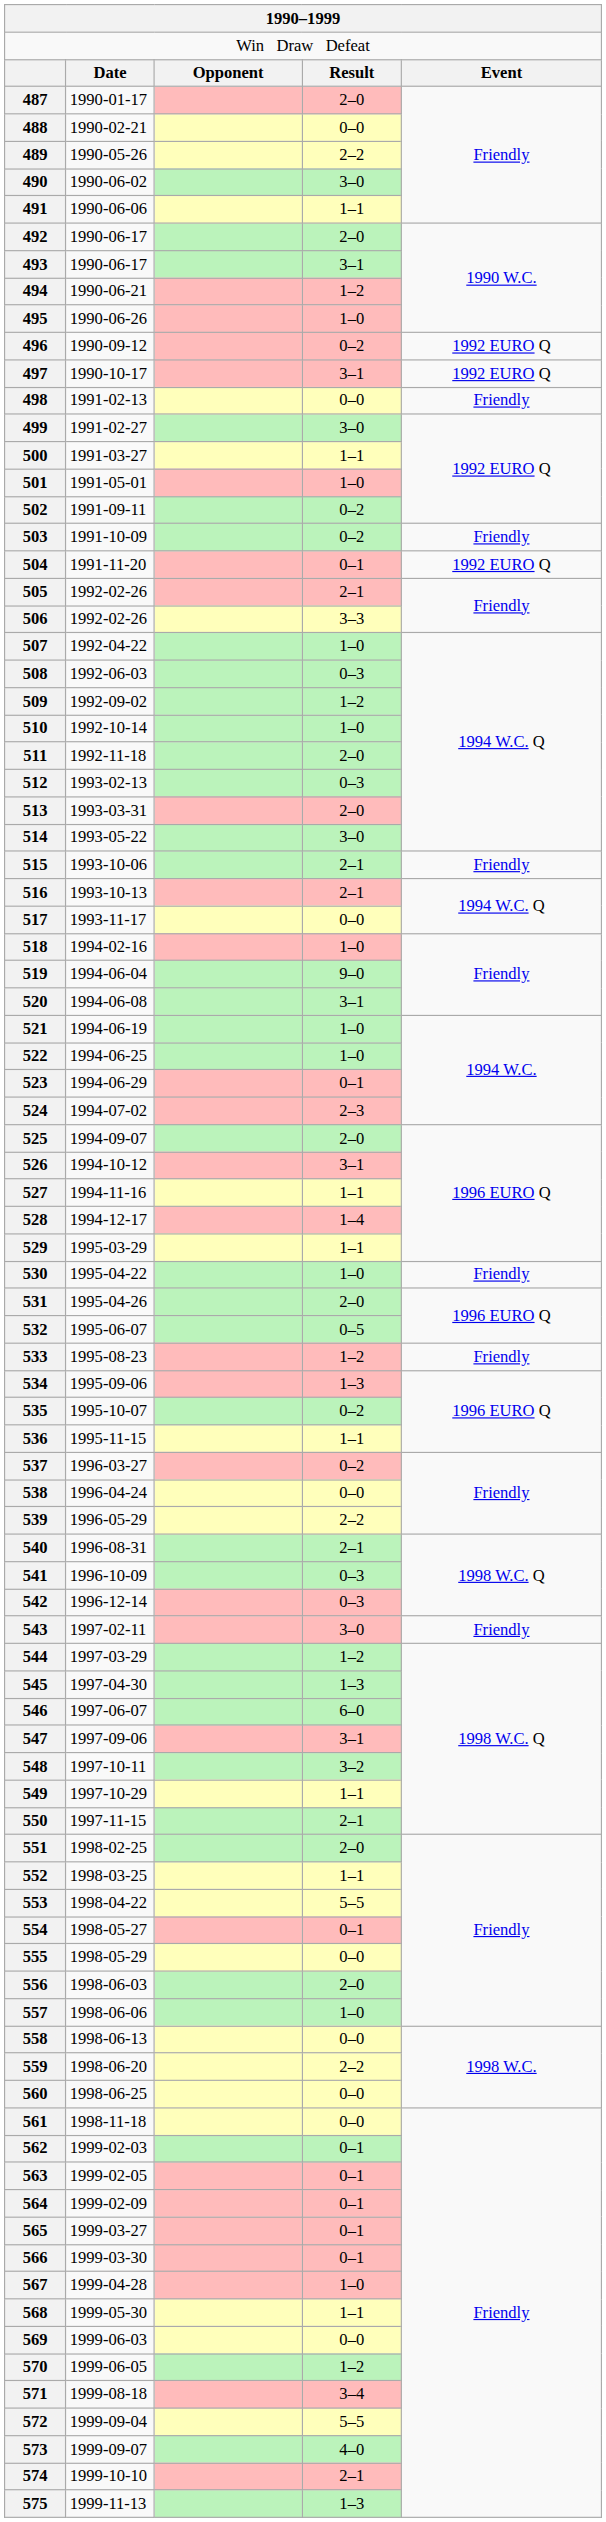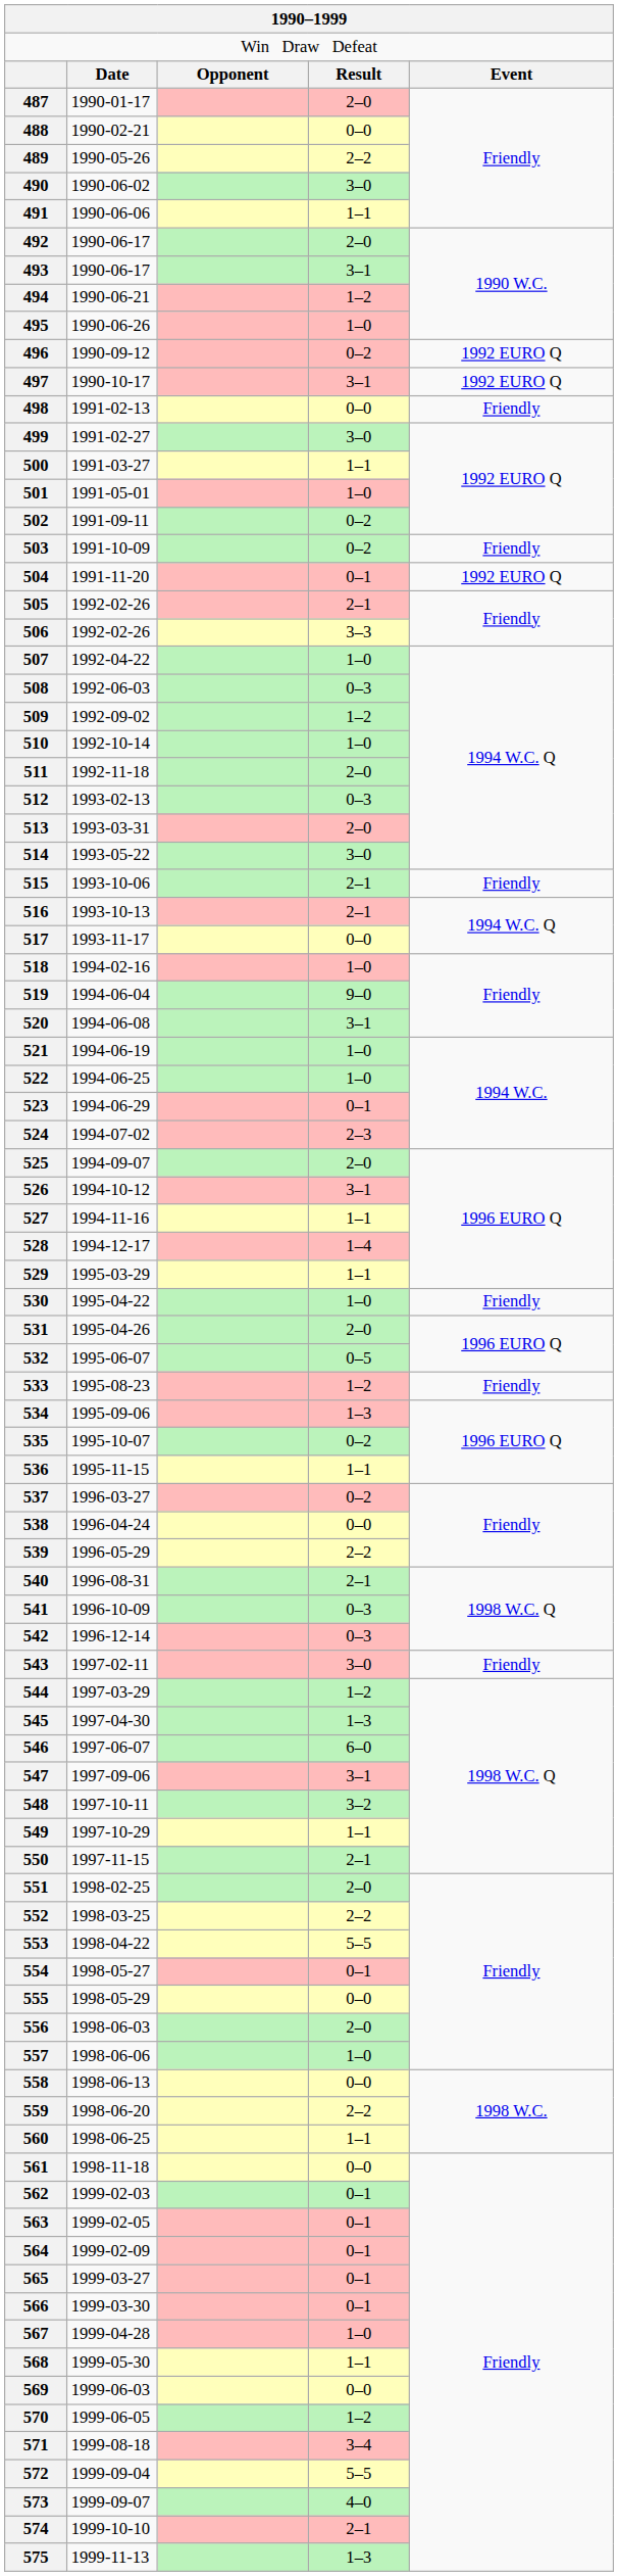 <table class="wikitable collapsible" style="font-size: 90%; min-width: 520px">
 <tr>
 <th colspan="5" width="400">1990–1999</th>
 </tr>
 <tr>
 <td align="center" colspan="5"> Win   Draw   Defeat</td>
 </tr>
 <tr>
 <th></th>
 <th width=70>Date</th>
 <th>Opponent</th>
 <th>Result</th>
 <th>Event</th>
 </tr>
 <tr>
 <th>487</th>
 <td>1990-01-17</td>
 <td bgcolor="#ffbbbb"></td>
 <td bgcolor="#ffbbbb" align="center">2–0</td>
 <td align="center" rowspan="5"><a href='#'>Friendly</a></td>
 </tr>
 <tr>
 <th>488</th>
 <td>1990-02-21</td>
 <td bgcolor="#ffffbb"></td>
 <td bgcolor="#ffffbb" align="center">0–0</td>
 </tr>
 <tr>
 <th>489</th>
 <td>1990-05-26</td>
 <td bgcolor="#ffffbb"></td>
 <td bgcolor="#ffffbb" align="center">2–2</td>
 </tr>
 <tr>
 <th>490</th>
 <td>1990-06-02</td>
 <td bgcolor="#bbf3bb"></td>
 <td bgcolor="#bbf3bb" align="center">3–0</td>
 </tr>
 <tr>
 <th>491</th>
 <td>1990-06-06</td>
 <td bgcolor="#ffffbb"></td>
 <td bgcolor="#ffffbb" align="center">1–1</td>
 </tr>
 <tr>
 <th>492</th>
 <td>1990-06-17</td>
 <td bgcolor="#bbf3bb"></td>
 <td bgcolor="#bbf3bb" align="center">2–0</td>
 <td align="center" rowspan="4"> <a href='#'>1990 W.C.</a></td>
 </tr>
 <tr>
 <th>493</th>
 <td>1990-06-17</td>
 <td bgcolor="#bbf3bb"></td>
 <td bgcolor="#bbf3bb" align="center">3–1</td>
 </tr>
 <tr>
 <th>494</th>
 <td>1990-06-21</td>
 <td bgcolor="#ffbbbb"></td>
 <td bgcolor="#ffbbbb" align="center">1–2</td>
 </tr>
 <tr>
 <th>495</th>
 <td>1990-06-26</td>
 <td bgcolor="#ffbbbb"></td>
 <td bgcolor="#ffbbbb" align="center">1–0</td>
 </tr>
 <tr>
 <th>496</th>
 <td>1990-09-12</td>
 <td bgcolor="#ffbbbb"></td>
 <td bgcolor="#ffbbbb" align="center">0–2</td>
 <td align="center"> <a href='#'>1992 EURO</a> Q</td>
 </tr>
 <tr>
 <th>497</th>
 <td>1990-10-17</td>
 <td bgcolor="#ffbbbb"></td>
 <td bgcolor="#ffbbbb" align="center">3–1</td>
 <td align="center"> <a href='#'>1992 EURO</a> Q</td>
 </tr>
 <tr>
 <th>498</th>
 <td>1991-02-13</td>
 <td bgcolor="#ffffbb"></td>
 <td bgcolor="#ffffbb" align="center">0–0</td>
 <td align="center"><a href='#'>Friendly</a></td>
 </tr>
 <tr>
 <th>499</th>
 <td>1991-02-27</td>
 <td bgcolor="#bbf3bb"></td>
 <td bgcolor="#bbf3bb" align="center">3–0</td>
 <td rowspan="4" align="center"> <a href='#'>1992 EURO</a> Q</td>
 </tr>
 <tr>
 <th>500</th>
 <td>1991-03-27</td>
 <td bgcolor="#ffffbb"></td>
 <td bgcolor="#ffffbb" align="center">1–1</td>
 </tr>
 <tr>
 <th>501</th>
 <td>1991-05-01</td>
 <td bgcolor="#ffbbbb"></td>
 <td bgcolor="#ffbbbb" align="center">1–0</td>
 </tr>
 <tr>
 <th>502</th>
 <td>1991-09-11</td>
 <td bgcolor="#bbf3bb"></td>
 <td bgcolor="#bbf3bb" align="center">0–2</td>
 </tr>
 <tr>
 <th>503</th>
 <td>1991-10-09</td>
 <td bgcolor="#bbf3bb"></td>
 <td bgcolor="#bbf3bb" align="center">0–2</td>
 <td align="center"><a href='#'>Friendly</a></td>
 </tr>
 <tr>
 <th>504</th>
 <td>1991-11-20</td>
 <td bgcolor="#ffbbbb"></td>
 <td bgcolor="#ffbbbb" align="center">0–1</td>
 <td align="center"> <a href='#'>1992 EURO</a> Q</td>
 </tr>
 <tr>
 <th>505</th>
 <td>1992-02-26</td>
 <td bgcolor="#ffbbbb"></td>
 <td bgcolor="#ffbbbb" align="center">2–1</td>
 <td align="center" rowspan="2"><a href='#'>Friendly</a></td>
 </tr>
 <tr>
 <th>506</th>
 <td>1992-02-26</td>
 <td bgcolor="#ffffbb"></td>
 <td bgcolor="#ffffbb" align="center">3–3</td>
 </tr>
 <tr>
 <th>507</th>
 <td>1992-04-22</td>
 <td bgcolor="#bbf3bb"></td>
 <td bgcolor="#bbf3bb" align="center">1–0</td>
 <td align="center" rowspan="8"> <a href='#'>1994 W.C.</a> Q</td>
 </tr>
 <tr>
 <th>508</th>
 <td>1992-06-03</td>
 <td bgcolor="#bbf3bb"></td>
 <td bgcolor="#bbf3bb" align="center">0–3</td>
 </tr>
 <tr>
 <th>509</th>
 <td>1992-09-02</td>
 <td bgcolor="#bbf3bb"></td>
 <td bgcolor="#bbf3bb" align="center">1–2</td>
 </tr>
 <tr>
 <th>510</th>
 <td>1992-10-14</td>
 <td bgcolor="#bbf3bb"></td>
 <td bgcolor="#bbf3bb" align="center">1–0</td>
 </tr>
 <tr>
 <th>511</th>
 <td>1992-11-18</td>
 <td bgcolor="#bbf3bb"></td>
 <td bgcolor="#bbf3bb" align="center">2–0</td>
 </tr>
 <tr>
 <th>512</th>
 <td>1993-02-13</td>
 <td bgcolor="#bbf3bb"></td>
 <td bgcolor="#bbf3bb" align="center">0–3</td>
 </tr>
 <tr>
 <th>513</th>
 <td>1993-03-31</td>
 <td bgcolor="#ffbbbb"></td>
 <td bgcolor="#ffbbbb" align="center">2–0</td>
 </tr>
 <tr>
 <th>514</th>
 <td>1993-05-22</td>
 <td bgcolor="#bbf3bb"></td>
 <td bgcolor="#bbf3bb" align="center">3–0</td>
 </tr>
 <tr>
 <th>515</th>
 <td>1993-10-06</td>
 <td bgcolor="#bbf3bb"></td>
 <td bgcolor="#bbf3bb" align="center">2–1</td>
 <td align="center"><a href='#'>Friendly</a></td>
 </tr>
 <tr>
 <th>516</th>
 <td>1993-10-13</td>
 <td bgcolor="#ffbbbb"></td>
 <td bgcolor="#ffbbbb" align="center">2–1</td>
 <td align="center" rowspan="2"> <a href='#'>1994 W.C.</a> Q</td>
 </tr>
 <tr>
 <th>517</th>
 <td>1993-11-17</td>
 <td bgcolor="#ffffbb"></td>
 <td bgcolor="#ffffbb" align="center">0–0</td>
 </tr>
 <tr>
 <th>518</th>
 <td>1994-02-16</td>
 <td bgcolor="#ffbbbb"></td>
 <td bgcolor="#ffbbbb" align="center">1–0</td>
 <td align="center" rowspan="3"><a href='#'>Friendly</a></td>
 </tr>
 <tr>
 <th>519</th>
 <td>1994-06-04</td>
 <td bgcolor="#bbf3bb"></td>
 <td bgcolor="#bbf3bb" align="center">9–0</td>
 </tr>
 <tr>
 <th>520</th>
 <td>1994-06-08</td>
 <td bgcolor="#bbf3bb"></td>
 <td bgcolor="#bbf3bb" align="center">3–1</td>
 </tr>
 <tr>
 <th>521</th>
 <td>1994-06-19</td>
 <td bgcolor="#bbf3bb"></td>
 <td bgcolor="#bbf3bb" align="center">1–0</td>
 <td align="center" rowspan="4"> <a href='#'>1994 W.C.</a></td>
 </tr>
 <tr>
 <th>522</th>
 <td>1994-06-25</td>
 <td bgcolor="#bbf3bb"></td>
 <td bgcolor="#bbf3bb" align="center">1–0</td>
 </tr>
 <tr>
 <th>523</th>
 <td>1994-06-29</td>
 <td bgcolor="#ffbbbb"></td>
 <td bgcolor="#ffbbbb" align="center">0–1</td>
 </tr>
 <tr>
 <th>524</th>
 <td>1994-07-02</td>
 <td bgcolor="#ffbbbb"></td>
 <td bgcolor="#ffbbbb" align="center">2–3</td>
 </tr>
 <tr>
 <th>525</th>
 <td>1994-09-07</td>
 <td bgcolor="#bbf3bb"></td>
 <td bgcolor="#bbf3bb" align="center">2–0</td>
 <td align="center" rowspan="5"> <a href='#'>1996 EURO</a> Q</td>
 </tr>
 <tr>
 <th>526</th>
 <td>1994-10-12</td>
 <td bgcolor="#ffbbbb"></td>
 <td bgcolor="#ffbbbb" align="center">3–1</td>
 </tr>
 <tr>
 <th>527</th>
 <td>1994-11-16</td>
 <td bgcolor="#ffffbb"></td>
 <td bgcolor="#ffffbb" align="center">1–1</td>
 </tr>
 <tr>
 <th>528</th>
 <td>1994-12-17</td>
 <td bgcolor="#ffbbbb"></td>
 <td bgcolor="#ffbbbb" align="center">1–4</td>
 </tr>
 <tr>
 <th>529</th>
 <td>1995-03-29</td>
 <td bgcolor="#ffffbb"></td>
 <td bgcolor="#ffffbb" align="center">1–1</td>
 </tr>
 <tr>
 <th>530</th>
 <td>1995-04-22</td>
 <td bgcolor="#bbf3bb"></td>
 <td bgcolor="#bbf3bb" align="center">1–0</td>
 <td align="center"><a href='#'>Friendly</a></td>
 </tr>
 <tr>
 <th>531</th>
 <td>1995-04-26</td>
 <td bgcolor="#bbf3bb"></td>
 <td bgcolor="#bbf3bb" align="center">2–0</td>
 <td align="center" rowspan="2"> <a href='#'>1996 EURO</a> Q</td>
 </tr>
 <tr>
 <th>532</th>
 <td>1995-06-07</td>
 <td bgcolor="#bbf3bb"></td>
 <td bgcolor="#bbf3bb" align="center">0–5</td>
 </tr>
 <tr>
 <th>533</th>
 <td>1995-08-23</td>
 <td bgcolor="#ffbbbb"></td>
 <td bgcolor="#ffbbbb" align="center">1–2</td>
 <td align="center"><a href='#'>Friendly</a></td>
 </tr>
 <tr>
 <th>534</th>
 <td>1995-09-06</td>
 <td bgcolor="#ffbbbb"></td>
 <td bgcolor="#ffbbbb" align="center">1–3</td>
 <td align="center" rowspan="3"> <a href='#'>1996 EURO</a> Q</td>
 </tr>
 <tr>
 <th>535</th>
 <td>1995-10-07</td>
 <td bgcolor="#bbf3bb"></td>
 <td bgcolor="#bbf3bb" align="center">0–2</td>
 </tr>
 <tr>
 <th>536</th>
 <td>1995-11-15</td>
 <td bgcolor="#ffffbb"></td>
 <td bgcolor="#ffffbb" align="center">1–1</td>
 </tr>
 <tr>
 <th>537</th>
 <td>1996-03-27</td>
 <td bgcolor="#ffbbbb"></td>
 <td bgcolor="#ffbbbb" align="center">0–2</td>
 <td align="center" rowspan="3"><a href='#'>Friendly</a></td>
 </tr>
 <tr>
 <th>538</th>
 <td>1996-04-24</td>
 <td bgcolor="#ffffbb"></td>
 <td bgcolor="#ffffbb" align="center">0–0</td>
 </tr>
 <tr>
 <th>539</th>
 <td>1996-05-29</td>
 <td bgcolor="#ffffbb"></td>
 <td bgcolor="#ffffbb" align="center">2–2</td>
 </tr>
 <tr>
 <th>540</th>
 <td>1996-08-31</td>
 <td bgcolor="#bbf3bb"></td>
 <td bgcolor="#bbf3bb" align="center">2–1</td>
 <td align="center" rowspan="3"> <a href='#'>1998 W.C.</a> Q</td>
 </tr>
 <tr>
 <th>541</th>
 <td>1996-10-09</td>
 <td bgcolor="#bbf3bb"></td>
 <td bgcolor="#bbf3bb" align="center">0–3</td>
 </tr>
 <tr>
 <th>542</th>
 <td>1996-12-14</td>
 <td bgcolor="#ffbbbb"></td>
 <td bgcolor="#ffbbbb" align="center">0–3</td>
 </tr>
 <tr>
 <th>543</th>
 <td>1997-02-11</td>
 <td bgcolor="#ffbbbb"></td>
 <td bgcolor="#ffbbbb" align="center">3–0</td>
 <td align="center"><a href='#'>Friendly</a></td>
 </tr>
 <tr>
 <th>544</th>
 <td>1997-03-29</td>
 <td bgcolor="#bbf3bb"></td>
 <td bgcolor="#bbf3bb" align="center">1–2</td>
 <td align="center" rowspan="7"> <a href='#'>1998 W.C.</a> Q</td>
 </tr>
 <tr>
 <th>545</th>
 <td>1997-04-30</td>
 <td bgcolor="#bbf3bb"></td>
 <td bgcolor="#bbf3bb" align="center">1–3</td>
 </tr>
 <tr>
 <th>546</th>
 <td>1997-06-07</td>
 <td bgcolor="#bbf3bb"></td>
 <td bgcolor="#bbf3bb" align="center">6–0</td>
 </tr>
 <tr>
 <th>547</th>
 <td>1997-09-06</td>
 <td bgcolor="#ffbbbb"></td>
 <td bgcolor="#ffbbbb" align="center">3–1</td>
 </tr>
 <tr>
 <th>548</th>
 <td>1997-10-11</td>
 <td bgcolor="#bbf3bb"></td>
 <td bgcolor="#bbf3bb" align="center">3–2</td>
 </tr>
 <tr>
 <th>549</th>
 <td>1997-10-29</td>
 <td bgcolor="#ffffbb"></td>
 <td bgcolor="#ffffbb" align="center">1–1</td>
 </tr>
 <tr>
 <th>550</th>
 <td>1997-11-15</td>
 <td bgcolor="#bbf3bb"></td>
 <td bgcolor="#bbf3bb" align="center">2–1</td>
 </tr>
 <tr>
 <th>551</th>
 <td>1998-02-25</td>
 <td bgcolor="#bbf3bb"></td>
 <td bgcolor="#bbf3bb" align="center">2–0</td>
 <td align="center" rowspan="7"><a href='#'>Friendly</a></td>
 </tr>
 <tr>
 <th>552</th>
 <td>1998-03-25</td>
 <td bgcolor="#ffffbb"></td>
-<td bgcolor="#ffffbb" align="center">1–1</td>
+<td bgcolor="#ffffbb" align="center">2–2</td>
 </tr>
 <tr>
 <th>553</th>
 <td>1998-04-22</td>
 <td bgcolor="#ffffbb"></td>
 <td bgcolor="#ffffbb" align="center">5–5</td>
 </tr>
 <tr>
 <th>554</th>
 <td>1998-05-27</td>
 <td bgcolor="#ffbbbb"></td>
 <td bgcolor="#ffbbbb" align="center">0–1</td>
 </tr>
 <tr>
 <th>555</th>
 <td>1998-05-29</td>
 <td bgcolor="#ffffbb"></td>
 <td bgcolor="#ffffbb" align="center">0–0</td>
 </tr>
 <tr>
 <th>556</th>
 <td>1998-06-03</td>
 <td bgcolor="#bbf3bb"></td>
 <td bgcolor="#bbf3bb" align="center">2–0</td>
 </tr>
 <tr>
 <th>557</th>
 <td>1998-06-06</td>
 <td bgcolor="#bbf3bb"></td>
 <td bgcolor="#bbf3bb" align="center">1–0</td>
 </tr>
 <tr>
 <th>558</th>
 <td>1998-06-13</td>
 <td bgcolor="#ffffbb"></td>
 <td bgcolor="#ffffbb" align="center">0–0</td>
 <td align="center" rowspan="3"> <a href='#'>1998 W.C.</a></td>
 </tr>
 <tr>
 <th>559</th>
 <td>1998-06-20</td>
 <td bgcolor="#ffffbb"></td>
 <td bgcolor="#ffffbb" align="center">2–2</td>
 </tr>
 <tr>
 <th>560</th>
 <td>1998-06-25</td>
 <td bgcolor="#ffffbb"></td>
-<td bgcolor="#ffffbb" align="center">0–0</td>
+<td bgcolor="#ffffbb" align="center">1–1</td>
 </tr>
 <tr>
 <th>561</th>
 <td>1998-11-18</td>
 <td bgcolor="#ffffbb"></td>
 <td bgcolor="#ffffbb" align="center">0–0</td>
 <td align="center" rowspan="15"><a href='#'>Friendly</a></td>
 </tr>
 <tr>
 <th>562</th>
 <td>1999-02-03</td>
 <td bgcolor="#bbf3bb"></td>
 <td bgcolor="#bbf3bb" align="center">0–1</td>
 </tr>
 <tr>
 <th>563</th>
 <td>1999-02-05</td>
 <td bgcolor="#ffbbbb"></td>
 <td bgcolor="#ffbbbb" align="center">0–1</td>
 </tr>
 <tr>
 <th>564</th>
 <td>1999-02-09</td>
 <td bgcolor="#ffbbbb"></td>
 <td bgcolor="#ffbbbb" align="center">0–1</td>
 </tr>
 <tr>
 <th>565</th>
 <td>1999-03-27</td>
 <td bgcolor="#ffbbbb"></td>
 <td bgcolor="#ffbbbb" align="center">0–1</td>
 </tr>
 <tr>
 <th>566</th>
 <td>1999-03-30</td>
 <td bgcolor="#ffbbbb"></td>
 <td bgcolor="#ffbbbb" align="center">0–1</td>
 </tr>
 <tr>
 <th>567</th>
 <td>1999-04-28</td>
 <td bgcolor="#ffbbbb"></td>
 <td bgcolor="#ffbbbb" align="center">1–0</td>
 </tr>
 <tr>
 <th>568</th>
 <td>1999-05-30</td>
 <td bgcolor="#ffffbb"></td>
 <td bgcolor="#ffffbb" align="center">1–1</td>
 </tr>
 <tr>
 <th>569</th>
 <td>1999-06-03</td>
 <td bgcolor="#ffffbb"></td>
 <td bgcolor="#ffffbb" align="center">0–0</td>
 </tr>
 <tr>
 <th>570</th>
 <td>1999-06-05</td>
 <td bgcolor="#bbf3bb"></td>
 <td bgcolor="#bbf3bb" align="center">1–2</td>
 </tr>
 <tr>
 <th>571</th>
 <td>1999-08-18</td>
 <td bgcolor="#ffbbbb"></td>
 <td bgcolor="#ffbbbb" align="center">3–4</td>
 </tr>
 <tr>
 <th>572</th>
 <td>1999-09-04</td>
 <td bgcolor="#ffffbb"></td>
 <td bgcolor="#ffffbb" align="center">5–5</td>
 </tr>
 <tr>
 <th>573</th>
 <td>1999-09-07</td>
 <td bgcolor="#bbf3bb"></td>
 <td bgcolor="#bbf3bb" align="center">4–0</td>
 </tr>
 <tr>
 <th>574</th>
 <td>1999-10-10</td>
 <td bgcolor="#ffbbbb"></td>
 <td bgcolor="#ffbbbb" align="center">2–1</td>
 </tr>
 <tr>
 <th>575</th>
 <td>1999-11-13</td>
 <td bgcolor="#bbf3bb"></td>
 <td bgcolor="#bbf3bb" align="center">1–3</td>
 </tr>
 </table>
